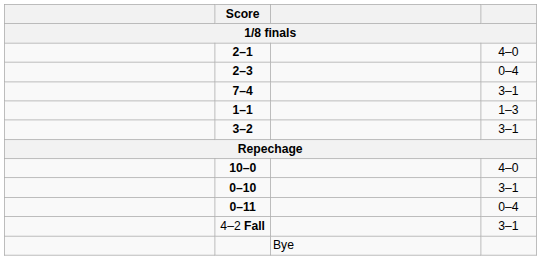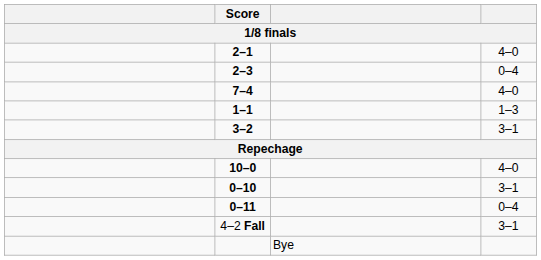 <table class="wikitable" style="text-align: left; ">
 <tr>
 <th align="right" width="270"></th>
 <th width="65">Score</th>
 <th align="left" width="270"></th>
 <th width="65"></th>
 </tr>
 <tr>
 <th colspan=4>1/8 finals</th>
 </tr>
 <tr>
 <td><strong></strong></td>
 <td align="center"><strong>2–1</strong></td>
 <td></td>
 <td align=center>4–0 <strong></strong></td>
 </tr>
 <tr>
 <td></td>
 <td align="center"><strong>2–3</strong></td>
 <td><strong></strong></td>
 <td align=center>0–4 <strong></strong></td>
 </tr>
 <tr>
 <td><strong></strong></td>
 <td align="center"><strong>7–4</strong></td>
 <td></td>
-<td align=center>3–1 <strong></strong></td>
+<td align=center>4–0 <strong></strong></td>
 </tr>
 <tr>
 <td></td>
 <td align="center"><strong>1–1</strong></td>
 <td><strong></strong></td>
 <td align=center>1–3 <strong></strong></td>
 </tr>
 <tr>
 <td><strong></strong></td>
 <td align="center"><strong>3–2</strong></td>
 <td></td>
 <td align=center>3–1 <strong></strong></td>
 </tr>
 <tr>
 <th colspan=4>Repechage</th>
 </tr>
 <tr>
 <td><strong></strong></td>
 <td align="center"><strong>10–0</strong></td>
 <td></td>
 <td align=center>4–0 <strong></strong></td>
 </tr>
 <tr>
 <td></td>
 <td align="center"><strong>0–10</strong></td>
 <td><strong></strong></td>
 <td align=center>3–1 <strong></strong></td>
 </tr>
 <tr>
 <td></td>
 <td align="center"><strong>0–11</strong></td>
 <td><strong></strong></td>
 <td align=center>0–4 <strong></strong></td>
 </tr>
 <tr>
 <td><strong></strong></td>
 <td align="center">4–2 <strong>Fall</strong></td>
 <td></td>
 <td align=center>3–1 <strong></strong></td>
 </tr>
 <tr>
 <td><strong></strong></td>
 <td></td>
 <td>Bye</td>
 <td></td>
 </tr>
 </table>
